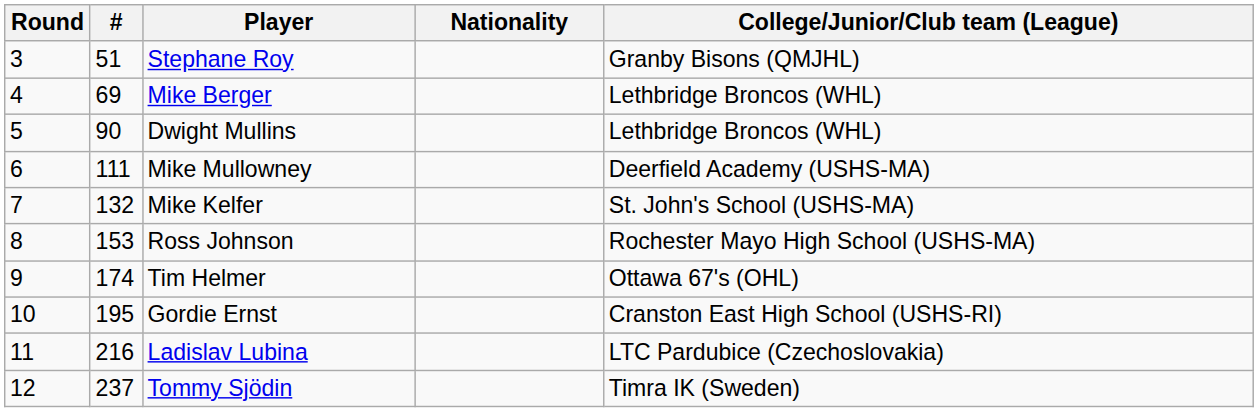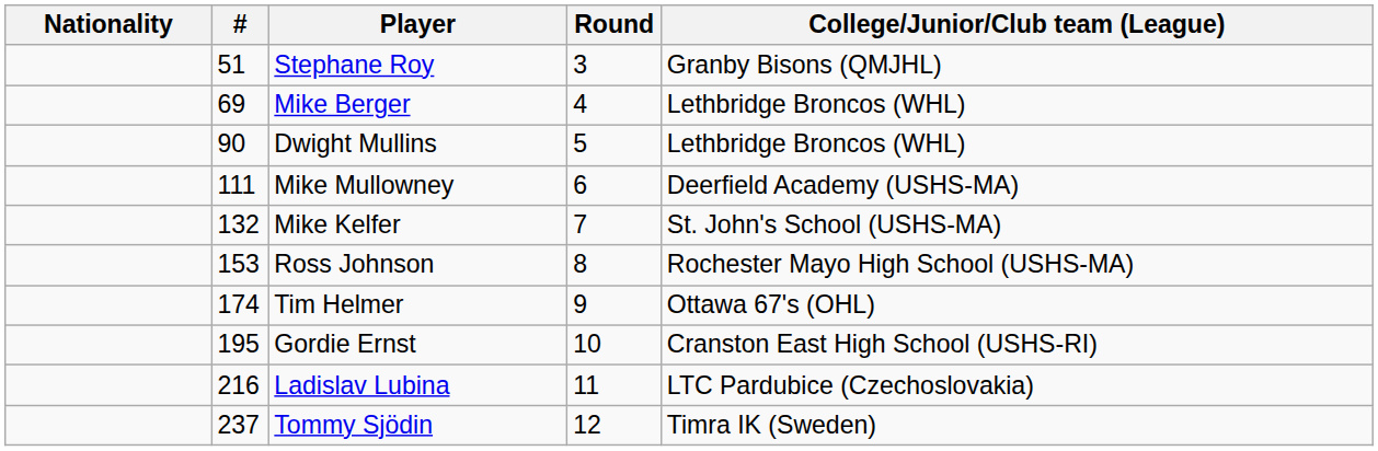 <table class="wikitable">
 <tr align="center">
-<th bgcolor="#DDDDFF" width="4.0%">Round</th>
+<th bgcolor="#DDDDFF" width="14.5%">Nationality</th>
 <th bgcolor="#DDDDFF" width="4.0%">#</th>
 <th bgcolor="#DDDDFF" width="21.0%">Player</th>
-<th bgcolor="#DDDDFF" width="14.5%">Nationality</th>
+<th bgcolor="#DDDDFF" width="4.0%">Round</th>
 <th bgcolor="#DDDDFF" width="50.0%">College/Junior/Club team (League)</th>
 </tr>
 <tr>
-<td>3</td>
+<td></td>
 <td>51</td>
 <td><a href='#'>Stephane Roy</a></td>
-<td></td>
+<td>3</td>
 <td>Granby Bisons (QMJHL)</td>
 </tr>
 <tr>
-<td>4</td>
+<td></td>
 <td>69</td>
 <td><a href='#'>Mike Berger</a></td>
-<td></td>
+<td>4</td>
 <td>Lethbridge Broncos (WHL)</td>
 </tr>
 <tr>
-<td>5</td>
+<td></td>
 <td>90</td>
 <td>Dwight Mullins</td>
-<td></td>
+<td>5</td>
 <td>Lethbridge Broncos (WHL)</td>
 </tr>
 <tr>
-<td>6</td>
+<td></td>
 <td>111</td>
 <td>Mike Mullowney</td>
-<td></td>
+<td>6</td>
 <td>Deerfield Academy (USHS-MA)</td>
 </tr>
 <tr>
-<td>7</td>
+<td></td>
 <td>132</td>
 <td>Mike Kelfer</td>
-<td></td>
+<td>7</td>
 <td>St. John's School (USHS-MA)</td>
 </tr>
 <tr>
-<td>8</td>
+<td></td>
 <td>153</td>
 <td>Ross Johnson</td>
-<td></td>
+<td>8</td>
 <td>Rochester Mayo High School (USHS-MA)</td>
 </tr>
 <tr>
-<td>9</td>
+<td></td>
 <td>174</td>
 <td>Tim Helmer</td>
-<td></td>
+<td>9</td>
 <td>Ottawa 67's (OHL)</td>
 </tr>
 <tr>
-<td>10</td>
+<td></td>
 <td>195</td>
 <td>Gordie Ernst</td>
-<td></td>
+<td>10</td>
 <td>Cranston East High School (USHS-RI)</td>
 </tr>
 <tr>
-<td>11</td>
+<td></td>
 <td>216</td>
 <td><a href='#'>Ladislav Lubina</a></td>
-<td></td>
+<td>11</td>
 <td>LTC Pardubice (Czechoslovakia)</td>
 </tr>
 <tr>
-<td>12</td>
+<td></td>
 <td>237</td>
 <td><a href='#'>Tommy Sjödin</a></td>
-<td></td>
+<td>12</td>
 <td>Timra IK (Sweden)</td>
 </tr>
 </table>
